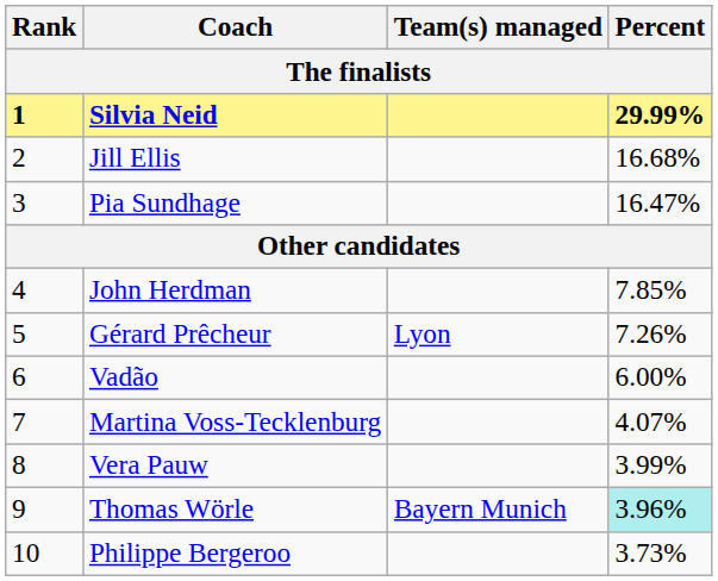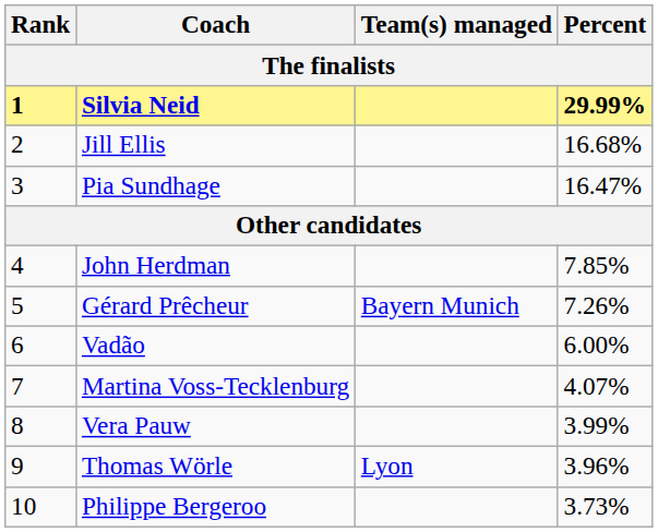 <table class="wikitable">
 <tr>
 <th>Rank</th>
 <th>Coach</th>
 <th>Team(s) managed</th>
 <th>Percent</th>
 </tr>
 <tr>
 <th colspan="4">The finalists</th>
 </tr>
 <tr style="background-color: #FFF68F; font-weight: bold;">
 <td>1</td>
 <td> <a href='#'>Silvia Neid</a></td>
 <td></td>
 <td>29.99%</td>
 </tr>
 <tr>
 <td>2</td>
 <td> <a href='#'>Jill Ellis</a></td>
 <td></td>
 <td>16.68%</td>
 </tr>
 <tr>
 <td>3</td>
 <td> <a href='#'>Pia Sundhage</a></td>
 <td></td>
 <td>16.47%</td>
 </tr>
 <tr>
 <th colspan="4">Other candidates</th>
 </tr>
 <tr>
 <td>4</td>
 <td> <a href='#'>John Herdman</a></td>
 <td></td>
 <td>7.85%</td>
 </tr>
 <tr>
 <td>5</td>
 <td> <a href='#'>Gérard Prêcheur</a></td>
-<td> <a href='#'>Lyon</a></td>
+<td> <a href='#'>Bayern Munich</a></td>
 <td>7.26%</td>
 </tr>
 <tr>
 <td>6</td>
 <td> <a href='#'>Vadão</a></td>
 <td></td>
 <td>6.00%</td>
 </tr>
 <tr>
 <td>7</td>
 <td> <a href='#'>Martina Voss-Tecklenburg</a></td>
 <td></td>
 <td>4.07%</td>
 </tr>
 <tr>
 <td>8</td>
 <td> <a href='#'>Vera Pauw</a></td>
 <td></td>
 <td>3.99%</td>
 </tr>
 <tr>
 <td>9</td>
 <td> <a href='#'>Thomas Wörle</a></td>
-<td> <a href='#'>Bayern Munich</a></td>
-<td style="background: paleturquoise;">3.96%</td>
+<td> <a href='#'>Lyon</a></td>
+<td>3.96%</td>
 </tr>
 <tr>
 <td>10</td>
 <td> <a href='#'>Philippe Bergeroo</a></td>
 <td></td>
 <td>3.73%</td>
 </tr>
 </table>
